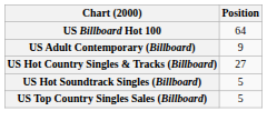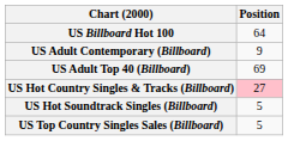 <table class="wikitable sortable plainrowheaders" style="text-align:center">
 <tr>
 <th scope="col">Chart (2000)</th>
 <th scope="col">Position</th>
 </tr>
 <tr>
 <th scope="row">US <em>Billboard</em> Hot 100</th>
 <td>64</td>
 </tr>
 <tr>
 <th scope="row">US Adult Contemporary (<em>Billboard</em>)</th>
 <td>9</td>
 </tr>
 <tr>
+<th scope="row">US Adult Top 40 (<em>Billboard</em>)</th>
+<td>69</td>
+</tr>
+<tr>
 <th scope="row">US Hot Country Singles & Tracks (<em>Billboard</em>)</th>
-<td>27</td>
+<td style="background: pink;">27</td>
 </tr>
 <tr>
 <th scope="row">US Hot Soundtrack Singles (<em>Billboard</em>)</th>
 <td>5</td>
 </tr>
 <tr>
 <th scope="row">US Top Country Singles Sales (<em>Billboard</em>)</th>
 <td>5</td>
 </tr>
 </table>
